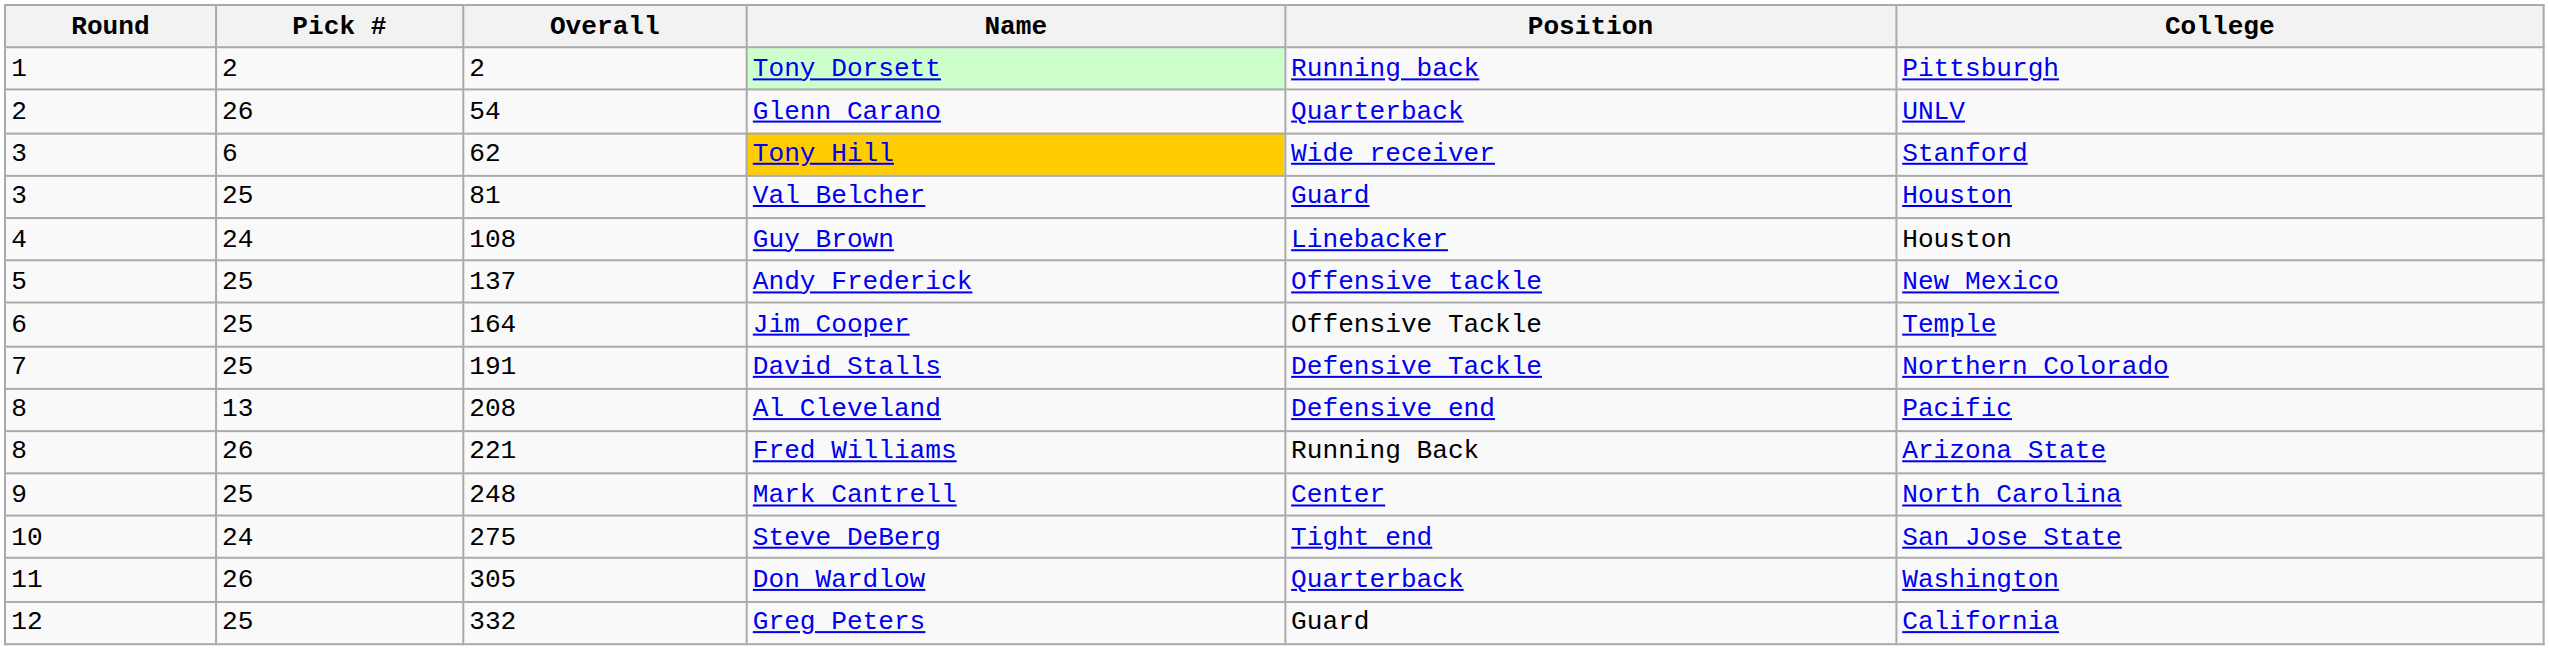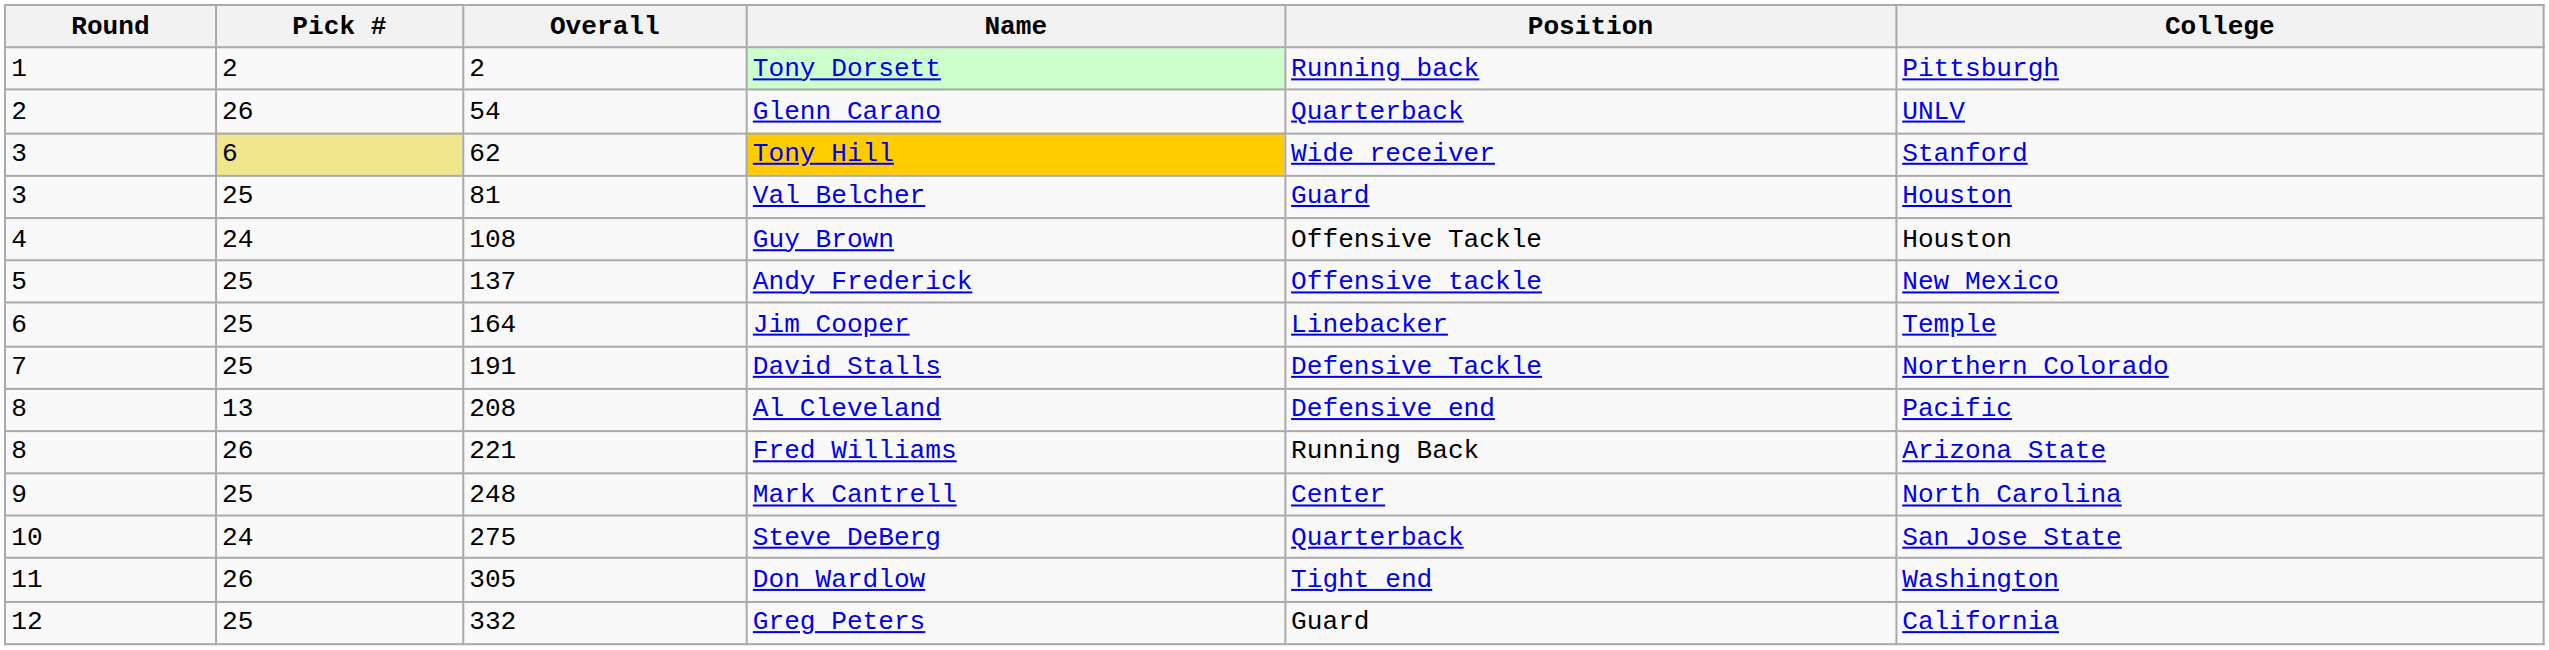 <table class="wikitable sortable sortable" style="width: 100%">
 <tr>
 <th>Round</th>
 <th>Pick #</th>
 <th>Overall</th>
 <th>Name</th>
 <th>Position</th>
 <th>College</th>
 </tr>
 <tr>
 <td>1</td>
 <td>2</td>
 <td>2</td>
 <td bgcolor="#CCFFCC"><a href='#'>Tony Dorsett</a></td>
 <td><a href='#'>Running back</a></td>
 <td><a href='#'>Pittsburgh</a></td>
 </tr>
 <tr>
 <td>2</td>
 <td>26</td>
 <td>54</td>
 <td><a href='#'>Glenn Carano</a></td>
 <td><a href='#'>Quarterback</a></td>
 <td><a href='#'>UNLV</a></td>
 </tr>
 <tr>
 <td>3</td>
-<td>6</td>
+<td style="background: khaki;">6</td>
 <td>62</td>
 <td bgcolor=#FFCC00><a href='#'>Tony Hill</a></td>
 <td><a href='#'>Wide receiver</a></td>
 <td><a href='#'>Stanford</a></td>
 </tr>
 <tr>
 <td>3</td>
 <td>25</td>
 <td>81</td>
 <td><a href='#'>Val Belcher</a></td>
 <td><a href='#'>Guard</a></td>
 <td><a href='#'>Houston</a></td>
 </tr>
 <tr>
 <td>4</td>
 <td>24</td>
 <td>108</td>
 <td><a href='#'>Guy Brown</a></td>
-<td><a href='#'>Linebacker</a></td>
+<td>Offensive Tackle</td>
 <td>Houston</td>
 </tr>
 <tr>
 <td>5</td>
 <td>25</td>
 <td>137</td>
 <td><a href='#'>Andy Frederick</a></td>
 <td><a href='#'>Offensive tackle</a></td>
 <td><a href='#'>New Mexico</a></td>
 </tr>
 <tr>
 <td>6</td>
 <td>25</td>
 <td>164</td>
 <td><a href='#'>Jim Cooper</a></td>
-<td>Offensive Tackle</td>
+<td><a href='#'>Linebacker</a></td>
 <td><a href='#'>Temple</a></td>
 </tr>
 <tr>
 <td>7</td>
 <td>25</td>
 <td>191</td>
 <td><a href='#'>David Stalls</a></td>
 <td><a href='#'>Defensive Tackle</a></td>
 <td><a href='#'>Northern Colorado</a></td>
 </tr>
 <tr>
 <td>8</td>
 <td>13</td>
 <td>208</td>
 <td><a href='#'>Al Cleveland</a></td>
 <td><a href='#'>Defensive end</a></td>
 <td><a href='#'>Pacific</a></td>
 </tr>
 <tr>
 <td>8</td>
 <td>26</td>
 <td>221</td>
 <td><a href='#'>Fred Williams</a></td>
 <td>Running Back</td>
 <td><a href='#'>Arizona State</a></td>
 </tr>
 <tr>
 <td>9</td>
 <td>25</td>
 <td>248</td>
 <td><a href='#'>Mark Cantrell</a></td>
 <td><a href='#'>Center</a></td>
 <td><a href='#'>North Carolina</a></td>
 </tr>
 <tr>
 <td>10</td>
 <td>24</td>
 <td>275</td>
 <td><a href='#'>Steve DeBerg</a></td>
-<td><a href='#'>Tight end</a></td>
+<td><a href='#'>Quarterback</a></td>
 <td><a href='#'>San Jose State</a></td>
 </tr>
 <tr>
 <td>11</td>
 <td>26</td>
 <td>305</td>
 <td><a href='#'>Don Wardlow</a></td>
-<td><a href='#'>Quarterback</a></td>
+<td><a href='#'>Tight end</a></td>
 <td><a href='#'>Washington</a></td>
 </tr>
 <tr>
 <td>12</td>
 <td>25</td>
 <td>332</td>
 <td><a href='#'>Greg Peters</a></td>
 <td>Guard</td>
 <td><a href='#'>California</a></td>
 </tr>
 </table>
